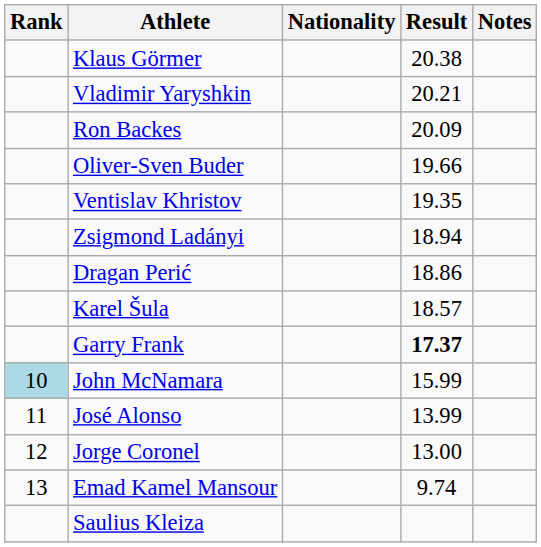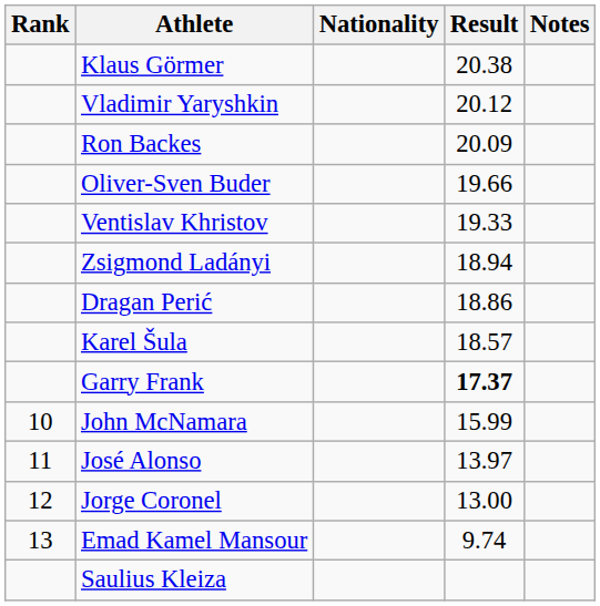 <table class="wikitable sortable" style="text-align:center">
 <tr>
 <th>Rank</th>
 <th>Athlete</th>
 <th>Nationality</th>
 <th>Result</th>
 <th>Notes</th>
 </tr>
 <tr>
 <td></td>
 <td align=left><a href='#'>Klaus Görmer</a></td>
 <td align=left></td>
 <td>20.38</td>
 <td></td>
 </tr>
 <tr>
 <td></td>
 <td align=left><a href='#'>Vladimir Yaryshkin</a></td>
 <td align=left></td>
-<td>20.21</td>
+<td>20.12</td>
 <td></td>
 </tr>
 <tr>
 <td></td>
 <td align=left><a href='#'>Ron Backes</a></td>
 <td align=left></td>
 <td>20.09</td>
 <td></td>
 </tr>
 <tr>
 <td></td>
 <td align=left><a href='#'>Oliver-Sven Buder</a></td>
 <td align=left></td>
 <td>19.66</td>
 <td></td>
 </tr>
 <tr>
 <td></td>
 <td align=left><a href='#'>Ventislav Khristov</a></td>
 <td align=left></td>
-<td>19.35</td>
+<td>19.33</td>
 <td></td>
 </tr>
 <tr>
 <td></td>
 <td align=left><a href='#'>Zsigmond Ladányi</a></td>
 <td align=left></td>
 <td>18.94</td>
 <td></td>
 </tr>
 <tr>
 <td></td>
 <td align=left><a href='#'>Dragan Perić</a></td>
 <td align=left></td>
 <td>18.86</td>
 <td></td>
 </tr>
 <tr>
 <td></td>
 <td align=left><a href='#'>Karel Šula</a></td>
 <td align=left></td>
 <td>18.57</td>
 <td></td>
 </tr>
 <tr>
 <td></td>
 <td align=left><a href='#'>Garry Frank</a></td>
 <td align=left></td>
 <td><strong>17.37</strong></td>
 <td></td>
 </tr>
 <tr>
-<td style="background: lightblue;">10</td>
+<td>10</td>
 <td align=left><a href='#'>John McNamara</a></td>
 <td align=left></td>
 <td>15.99</td>
 <td></td>
 </tr>
 <tr>
 <td>11</td>
 <td align=left><a href='#'>José Alonso</a></td>
 <td align=left></td>
-<td>13.99</td>
+<td>13.97</td>
 <td></td>
 </tr>
 <tr>
 <td>12</td>
 <td align=left><a href='#'>Jorge Coronel</a></td>
 <td align=left></td>
 <td>13.00</td>
 <td></td>
 </tr>
 <tr>
 <td>13</td>
 <td align=left><a href='#'>Emad Kamel Mansour</a></td>
 <td align=left></td>
 <td>9.74</td>
 <td></td>
 </tr>
 <tr>
 <td></td>
 <td align=left><a href='#'>Saulius Kleiza</a></td>
 <td align=left></td>
 <td></td>
 <td></td>
 </tr>
 </table>
